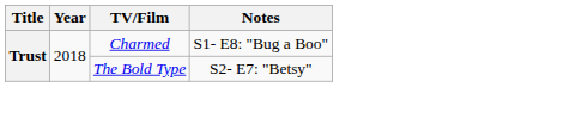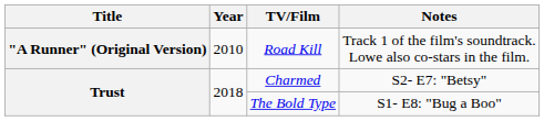 <table class="wikitable plainrowheaders" style="text-align:center;">
 <tr>
 <th scope="col">Title</th>
 <th>Year</th>
 <th>TV/Film</th>
 <th>Notes</th>
 </tr>
 <tr>
+<th scope="row">"A Runner" (Original Version)</th>
+<td>2010</td>
+<td><a href='#'><em>Road Kill</em></a></td>
+<td>Track 1 of the film's soundtrack.<br>Lowe also co-stars in the film.</td>
+</tr>
+<tr>
 <th rowspan="2" scope="row">Trust</th>
 <td rowspan="2">2018</td>
 <td><a href='#'><em>Charmed</em></a></td>
-<td>S1- E8: "Bug a Boo"</td>
+<td>S2- E7: "Betsy"</td>
 </tr>
 <tr>
 <td><em><a href='#'>The Bold Type</a></em></td>
-<td>S2- E7: "Betsy"</td>
+<td>S1- E8: "Bug a Boo"</td>
 </tr>
 </table>
